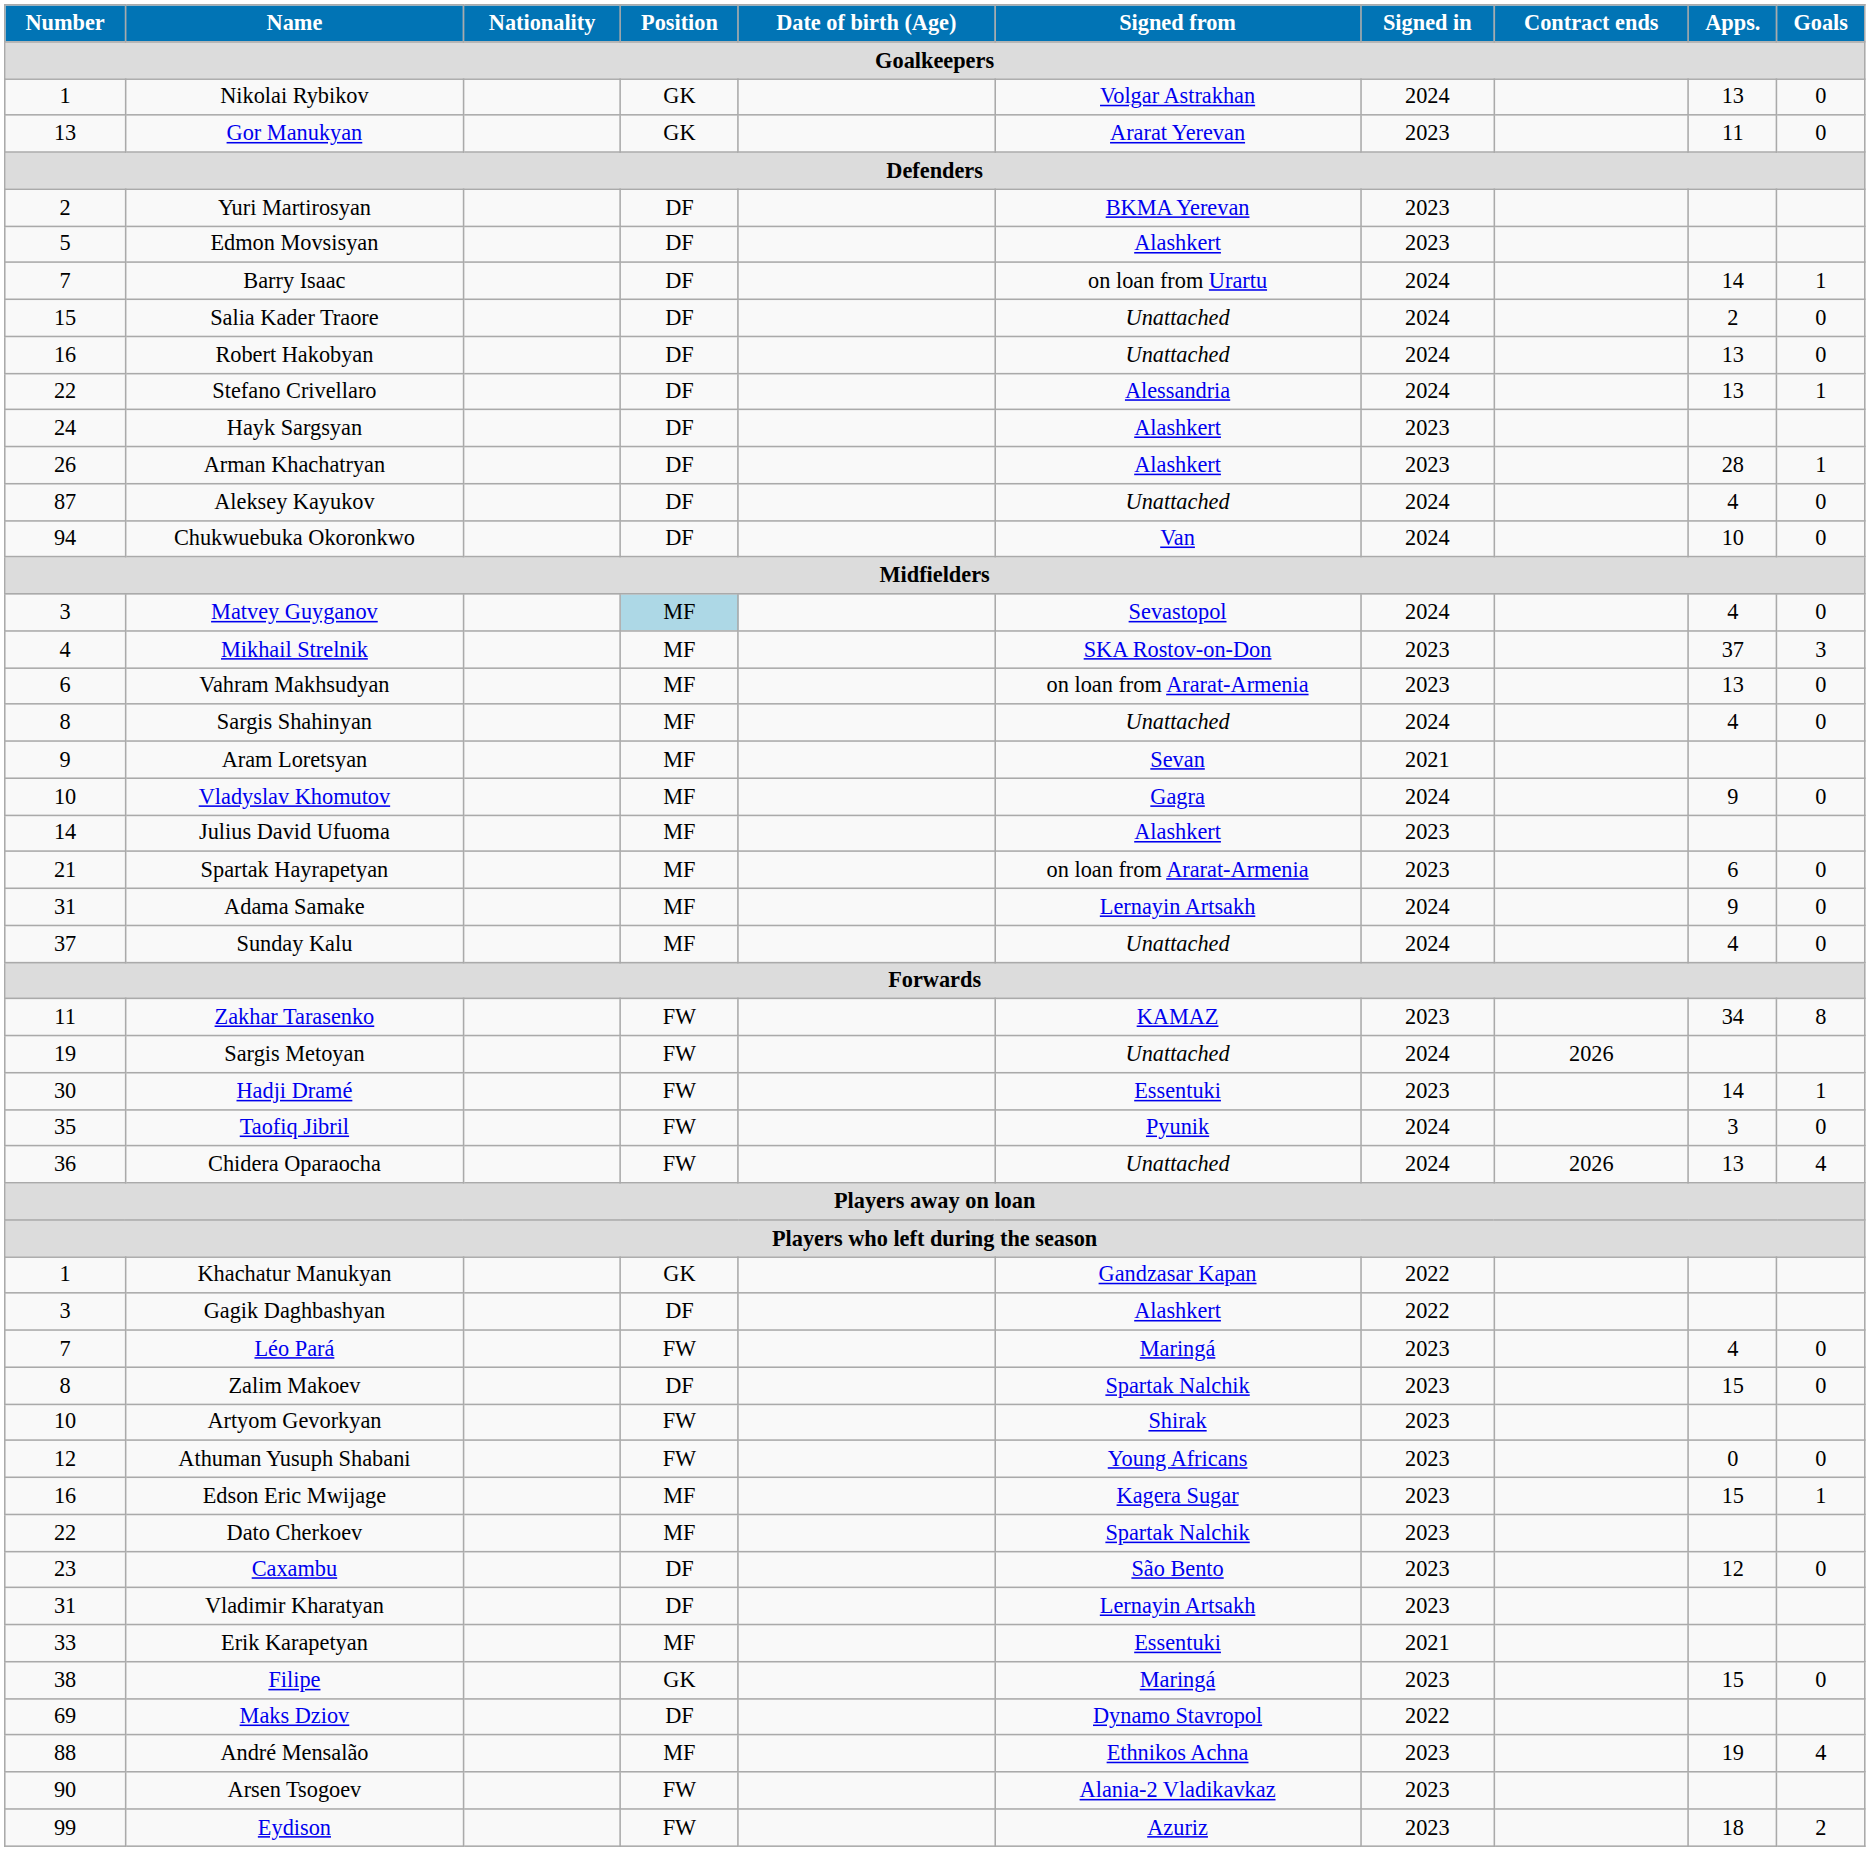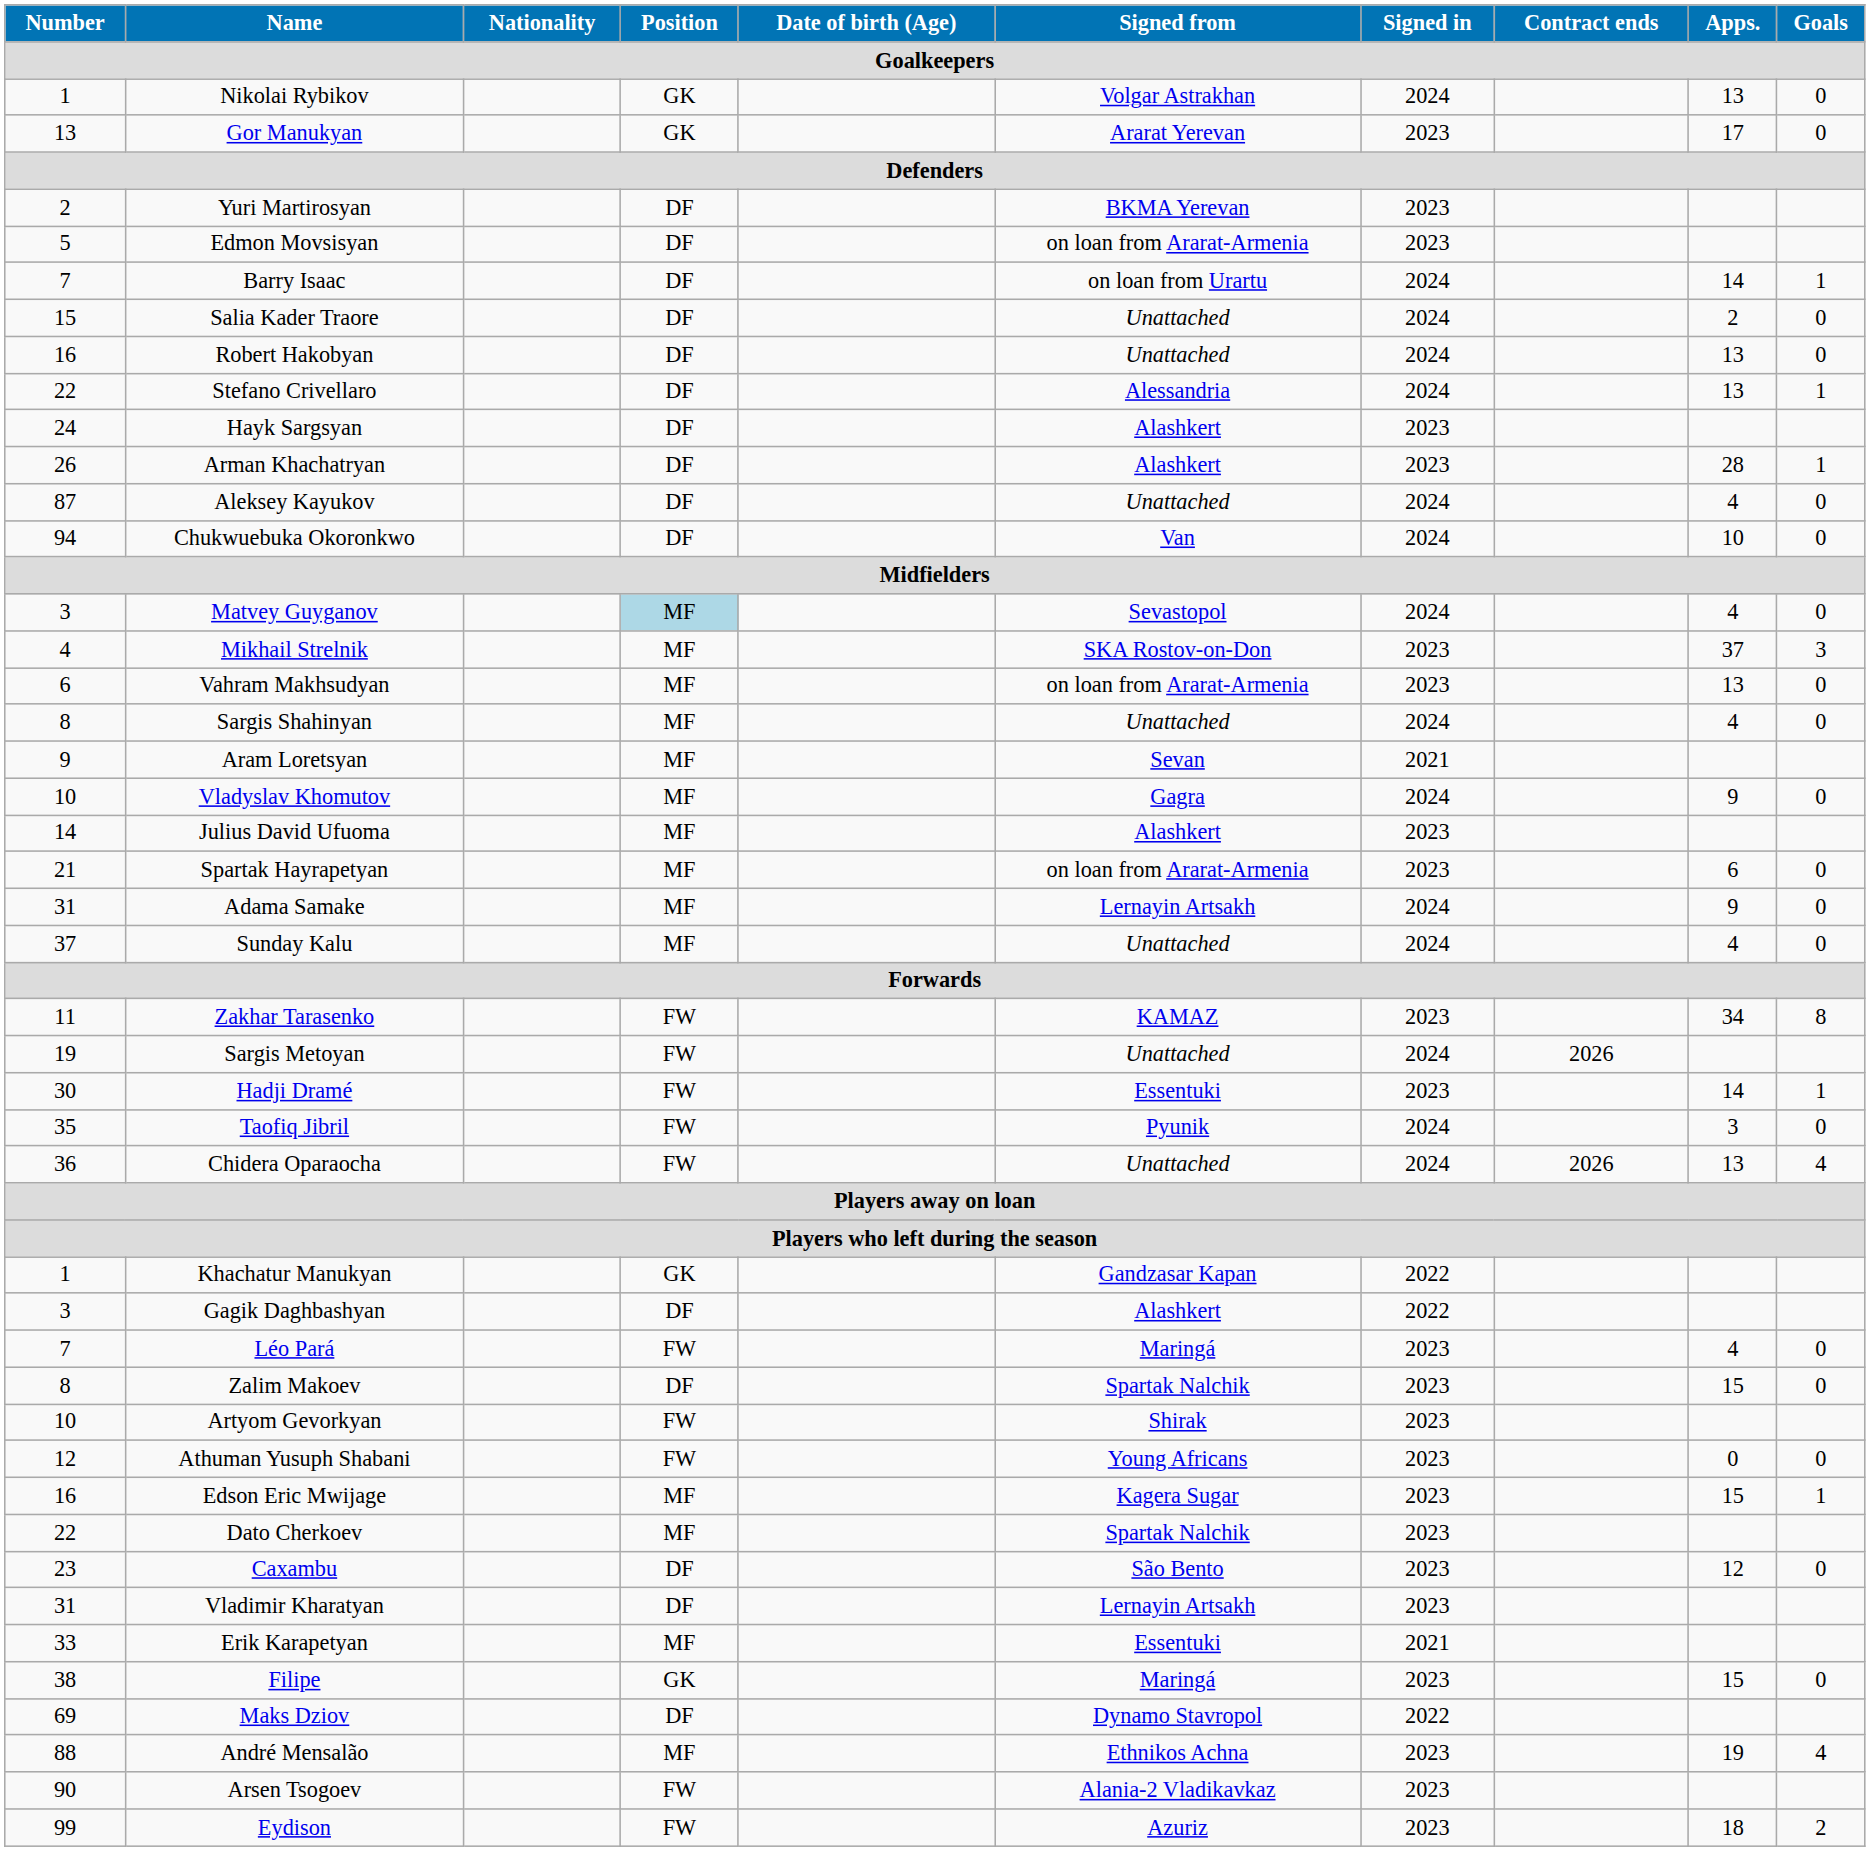 <table class="wikitable"  style="text-align:center; font-size:90%; width:95%;">
 <tr>
 <th style="background:#0174B5; color:#FFFFFF; text-align:center;">Number</th>
 <th style="background:#0174B5; color:#FFFFFF; text-align:center;">Name</th>
 <th style="background:#0174B5; color:#FFFFFF; text-align:center;">Nationality</th>
 <th style="background:#0174B5; color:#FFFFFF; text-align:center;">Position</th>
 <th style="background:#0174B5; color:#FFFFFF; text-align:center;">Date of birth (Age)</th>
 <th style="background:#0174B5; color:#FFFFFF; text-align:center;">Signed from</th>
 <th style="background:#0174B5; color:#FFFFFF; text-align:center;">Signed in</th>
 <th style="background:#0174B5; color:#FFFFFF; text-align:center;">Contract ends</th>
 <th style="background:#0174B5; color:#FFFFFF; text-align:center;">Apps.</th>
 <th style="background:#0174B5; color:#FFFFFF; text-align:center;">Goals</th>
 </tr>
 <tr>
 <th colspan="11"  style="background:#dcdcdc; text-align:center;">Goalkeepers</th>
 </tr>
 <tr>
 <td>1</td>
 <td>Nikolai Rybikov</td>
 <td></td>
 <td>GK</td>
 <td></td>
 <td><a href='#'>Volgar Astrakhan</a></td>
 <td>2024</td>
 <td></td>
 <td>13</td>
 <td>0</td>
 </tr>
 <tr>
 <td>13</td>
 <td><a href='#'>Gor Manukyan</a></td>
 <td></td>
 <td>GK</td>
 <td></td>
 <td><a href='#'>Ararat Yerevan</a></td>
 <td>2023</td>
 <td></td>
-<td>11</td>
+<td>17</td>
 <td>0</td>
 </tr>
 <tr>
 <th colspan="11"  style="background:#dcdcdc; text-align:center;">Defenders</th>
 </tr>
 <tr>
 <td>2</td>
 <td>Yuri Martirosyan</td>
 <td></td>
 <td>DF</td>
 <td></td>
 <td><a href='#'>BKMA Yerevan</a></td>
 <td>2023</td>
 <td></td>
 <td></td>
 <td></td>
 </tr>
 <tr>
 <td>5</td>
 <td>Edmon Movsisyan</td>
 <td></td>
 <td>DF</td>
 <td></td>
-<td><a href='#'>Alashkert</a></td>
+<td>on loan from <a href='#'>Ararat-Armenia</a></td>
 <td>2023</td>
 <td></td>
 <td></td>
 <td></td>
 </tr>
 <tr>
 <td>7</td>
 <td>Barry Isaac</td>
 <td></td>
 <td>DF</td>
 <td></td>
 <td>on loan from <a href='#'>Urartu</a></td>
 <td>2024</td>
 <td></td>
 <td>14</td>
 <td>1</td>
 </tr>
 <tr>
 <td>15</td>
 <td>Salia Kader Traore</td>
 <td></td>
 <td>DF</td>
 <td></td>
 <td><em>Unattached</em></td>
 <td>2024</td>
 <td></td>
 <td>2</td>
 <td>0</td>
 </tr>
 <tr>
 <td>16</td>
 <td>Robert Hakobyan</td>
 <td></td>
 <td>DF</td>
 <td></td>
 <td><em>Unattached</em></td>
 <td>2024</td>
 <td></td>
 <td>13</td>
 <td>0</td>
 </tr>
 <tr>
 <td>22</td>
 <td>Stefano Crivellaro</td>
 <td></td>
 <td>DF</td>
 <td></td>
 <td><a href='#'>Alessandria</a></td>
 <td>2024</td>
 <td></td>
 <td>13</td>
 <td>1</td>
 </tr>
 <tr>
 <td>24</td>
 <td>Hayk Sargsyan</td>
 <td></td>
 <td>DF</td>
 <td></td>
 <td><a href='#'>Alashkert</a></td>
 <td>2023</td>
 <td></td>
 <td></td>
 <td></td>
 </tr>
 <tr>
 <td>26</td>
 <td>Arman Khachatryan</td>
 <td></td>
 <td>DF</td>
 <td></td>
 <td><a href='#'>Alashkert</a></td>
 <td>2023</td>
 <td></td>
 <td>28</td>
 <td>1</td>
 </tr>
 <tr>
 <td>87</td>
 <td>Aleksey Kayukov</td>
 <td></td>
 <td>DF</td>
 <td></td>
 <td><em>Unattached</em></td>
 <td>2024</td>
 <td></td>
 <td>4</td>
 <td>0</td>
 </tr>
 <tr>
 <td>94</td>
 <td>Chukwuebuka Okoronkwo</td>
 <td></td>
 <td>DF</td>
 <td></td>
 <td><a href='#'>Van</a></td>
 <td>2024</td>
 <td></td>
 <td>10</td>
 <td>0</td>
 </tr>
 <tr>
 <th colspan="11"  style="background:#dcdcdc; text-align:center;">Midfielders</th>
 </tr>
 <tr>
 <td>3</td>
 <td><a href='#'>Matvey Guyganov</a></td>
 <td></td>
 <td style="background: lightblue;">MF</td>
 <td></td>
 <td><a href='#'>Sevastopol</a></td>
 <td>2024</td>
 <td></td>
 <td>4</td>
 <td>0</td>
 </tr>
 <tr>
 <td>4</td>
 <td><a href='#'>Mikhail Strelnik</a></td>
 <td></td>
 <td>MF</td>
 <td></td>
 <td><a href='#'>SKA Rostov-on-Don</a></td>
 <td>2023</td>
 <td></td>
 <td>37</td>
 <td>3</td>
 </tr>
 <tr>
 <td>6</td>
 <td>Vahram Makhsudyan</td>
 <td></td>
 <td>MF</td>
 <td></td>
 <td>on loan from <a href='#'>Ararat-Armenia</a></td>
 <td>2023</td>
 <td></td>
 <td>13</td>
 <td>0</td>
 </tr>
 <tr>
 <td>8</td>
 <td>Sargis Shahinyan</td>
 <td></td>
 <td>MF</td>
 <td></td>
 <td><em>Unattached</em></td>
 <td>2024</td>
 <td></td>
 <td>4</td>
 <td>0</td>
 </tr>
 <tr>
 <td>9</td>
 <td>Aram Loretsyan</td>
 <td></td>
 <td>MF</td>
 <td></td>
 <td><a href='#'>Sevan</a></td>
 <td>2021</td>
 <td></td>
 <td></td>
 <td></td>
 </tr>
 <tr>
 <td>10</td>
 <td><a href='#'>Vladyslav Khomutov</a></td>
 <td></td>
 <td>MF</td>
 <td></td>
 <td><a href='#'>Gagra</a></td>
 <td>2024</td>
 <td></td>
 <td>9</td>
 <td>0</td>
 </tr>
 <tr>
 <td>14</td>
 <td>Julius David Ufuoma</td>
 <td></td>
 <td>MF</td>
 <td></td>
 <td><a href='#'>Alashkert</a></td>
 <td>2023</td>
 <td></td>
 <td></td>
 <td></td>
 </tr>
 <tr>
 <td>21</td>
 <td>Spartak Hayrapetyan</td>
 <td></td>
 <td>MF</td>
 <td></td>
 <td>on loan from <a href='#'>Ararat-Armenia</a></td>
 <td>2023</td>
 <td></td>
 <td>6</td>
 <td>0</td>
 </tr>
 <tr>
 <td>31</td>
 <td>Adama Samake</td>
 <td></td>
 <td>MF</td>
 <td></td>
 <td><a href='#'>Lernayin Artsakh</a></td>
 <td>2024</td>
 <td></td>
 <td>9</td>
 <td>0</td>
 </tr>
 <tr>
 <td>37</td>
 <td>Sunday Kalu</td>
 <td></td>
 <td>MF</td>
 <td></td>
 <td><em>Unattached</em></td>
 <td>2024</td>
 <td></td>
 <td>4</td>
 <td>0</td>
 </tr>
 <tr>
 <th colspan="11"  style="background:#dcdcdc; text-align:center;">Forwards</th>
 </tr>
 <tr>
 <td>11</td>
 <td><a href='#'>Zakhar Tarasenko</a></td>
 <td></td>
 <td>FW</td>
 <td></td>
 <td><a href='#'>KAMAZ</a></td>
 <td>2023</td>
 <td></td>
 <td>34</td>
 <td>8</td>
 </tr>
 <tr>
 <td>19</td>
 <td>Sargis Metoyan</td>
 <td></td>
 <td>FW</td>
 <td></td>
 <td><em>Unattached</em></td>
 <td>2024</td>
 <td>2026</td>
 <td></td>
 <td></td>
 </tr>
 <tr>
 <td>30</td>
 <td><a href='#'>Hadji Dramé</a></td>
 <td></td>
 <td>FW</td>
 <td></td>
 <td><a href='#'>Essentuki</a></td>
 <td>2023</td>
 <td></td>
 <td>14</td>
 <td>1</td>
 </tr>
 <tr>
 <td>35</td>
 <td><a href='#'>Taofiq Jibril</a></td>
 <td></td>
 <td>FW</td>
 <td></td>
 <td><a href='#'>Pyunik</a></td>
 <td>2024</td>
 <td></td>
 <td>3</td>
 <td>0</td>
 </tr>
 <tr>
 <td>36</td>
 <td>Chidera Oparaocha</td>
 <td></td>
 <td>FW</td>
 <td></td>
 <td><em>Unattached</em></td>
 <td>2024</td>
 <td>2026</td>
 <td>13</td>
 <td>4</td>
 </tr>
 <tr>
 <th colspan="11"  style="background:#dcdcdc; text-align:center;">Players away on loan</th>
 </tr>
 <tr>
 <th colspan="11"  style="background:#dcdcdc; text-align:center;">Players who left during the season</th>
 </tr>
 <tr>
 <td>1</td>
 <td>Khachatur Manukyan</td>
 <td></td>
 <td>GK</td>
 <td></td>
 <td><a href='#'>Gandzasar Kapan</a></td>
 <td>2022</td>
 <td></td>
 <td></td>
 <td></td>
 </tr>
 <tr>
 <td>3</td>
 <td>Gagik Daghbashyan</td>
 <td></td>
 <td>DF</td>
 <td></td>
 <td><a href='#'>Alashkert</a></td>
 <td>2022</td>
 <td></td>
 <td></td>
 <td></td>
 </tr>
 <tr>
 <td>7</td>
 <td><a href='#'>Léo Pará</a></td>
 <td></td>
 <td>FW</td>
 <td></td>
 <td><a href='#'>Maringá</a></td>
 <td>2023</td>
 <td></td>
 <td>4</td>
 <td>0</td>
 </tr>
 <tr>
 <td>8</td>
 <td>Zalim Makoev</td>
 <td></td>
 <td>DF</td>
 <td></td>
 <td><a href='#'>Spartak Nalchik</a></td>
 <td>2023</td>
 <td></td>
 <td>15</td>
 <td>0</td>
 </tr>
 <tr>
 <td>10</td>
 <td>Artyom Gevorkyan</td>
 <td></td>
 <td>FW</td>
 <td></td>
 <td><a href='#'>Shirak</a></td>
 <td>2023</td>
 <td></td>
 <td></td>
 <td></td>
 </tr>
 <tr>
 <td>12</td>
 <td>Athuman Yusuph Shabani</td>
 <td></td>
 <td>FW</td>
 <td></td>
 <td><a href='#'>Young Africans</a></td>
 <td>2023</td>
 <td></td>
 <td>0</td>
 <td>0</td>
 </tr>
 <tr>
 <td>16</td>
 <td>Edson Eric Mwijage</td>
 <td></td>
 <td>MF</td>
 <td></td>
 <td><a href='#'>Kagera Sugar</a></td>
 <td>2023</td>
 <td></td>
 <td>15</td>
 <td>1</td>
 </tr>
 <tr>
 <td>22</td>
 <td>Dato Cherkoev</td>
 <td></td>
 <td>MF</td>
 <td></td>
 <td><a href='#'>Spartak Nalchik</a></td>
 <td>2023</td>
 <td></td>
 <td></td>
 <td></td>
 </tr>
 <tr>
 <td>23</td>
 <td><a href='#'>Caxambu</a></td>
 <td></td>
 <td>DF</td>
 <td></td>
 <td><a href='#'>São Bento</a></td>
 <td>2023</td>
 <td></td>
 <td>12</td>
 <td>0</td>
 </tr>
 <tr>
 <td>31</td>
 <td>Vladimir Kharatyan</td>
 <td></td>
 <td>DF</td>
 <td></td>
 <td><a href='#'>Lernayin Artsakh</a></td>
 <td>2023</td>
 <td></td>
 <td></td>
 <td></td>
 </tr>
 <tr>
 <td>33</td>
 <td>Erik Karapetyan</td>
 <td></td>
 <td>MF</td>
 <td></td>
 <td><a href='#'>Essentuki</a></td>
 <td>2021</td>
 <td></td>
 <td></td>
 <td></td>
 </tr>
 <tr>
 <td>38</td>
 <td><a href='#'>Filipe</a></td>
 <td></td>
 <td>GK</td>
 <td></td>
 <td><a href='#'>Maringá</a></td>
 <td>2023</td>
 <td></td>
 <td>15</td>
 <td>0</td>
 </tr>
 <tr>
 <td>69</td>
 <td><a href='#'>Maks Dziov</a></td>
 <td></td>
 <td>DF</td>
 <td></td>
 <td><a href='#'>Dynamo Stavropol</a></td>
 <td>2022</td>
 <td></td>
 <td></td>
 <td></td>
 </tr>
 <tr>
 <td>88</td>
 <td>André Mensalão</td>
 <td></td>
 <td>MF</td>
 <td></td>
 <td><a href='#'>Ethnikos Achna</a></td>
 <td>2023</td>
 <td></td>
 <td>19</td>
 <td>4</td>
 </tr>
 <tr>
 <td>90</td>
 <td>Arsen Tsogoev</td>
 <td></td>
 <td>FW</td>
 <td></td>
 <td><a href='#'>Alania-2 Vladikavkaz</a></td>
 <td>2023</td>
 <td></td>
 <td></td>
 <td></td>
 </tr>
 <tr>
 <td>99</td>
 <td><a href='#'>Eydison</a></td>
 <td></td>
 <td>FW</td>
 <td></td>
 <td><a href='#'>Azuriz</a></td>
 <td>2023</td>
 <td></td>
 <td>18</td>
 <td>2</td>
 </tr>
 </table>
